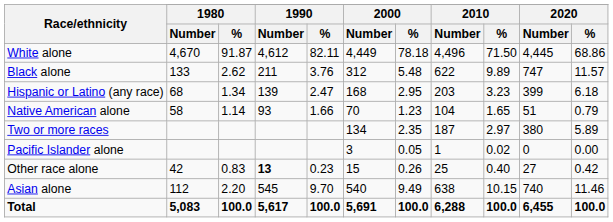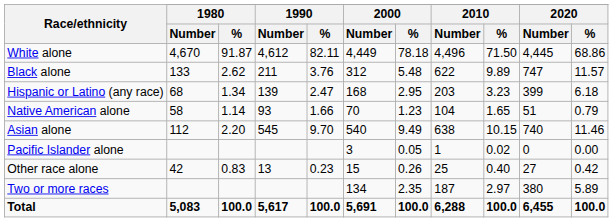 <table class="wikitable sortable mw-collapsible collapsible left" style="font-size: 90%;">
 <tr>
 <th rowspan="3">Race/ethnicity</th>
 </tr>
 <tr>
 <th colspan="2">1980</th>
 <th colspan="2">1990</th>
 <th colspan="2">2000</th>
 <th colspan="2">2010</th>
 <th colspan="2">2020</th>
 </tr>
 <tr>
 <th>Number</th>
 <th>%</th>
 <th>Number</th>
 <th>%</th>
 <th>Number</th>
 <th>%</th>
 <th>Number</th>
 <th>%</th>
 <th>Number</th>
 <th>%</th>
 </tr>
 <tr>
 <td><a href='#'>White</a> alone</td>
 <td>4,670</td>
 <td>91.87</td>
 <td>4,612</td>
 <td>82.11</td>
 <td>4,449</td>
 <td>78.18</td>
 <td>4,496</td>
 <td>71.50</td>
 <td>4,445</td>
 <td>68.86</td>
 </tr>
 <tr>
 <td><a href='#'>Black</a> alone</td>
 <td>133</td>
 <td>2.62</td>
 <td>211</td>
 <td>3.76</td>
 <td>312</td>
 <td>5.48</td>
 <td>622</td>
 <td>9.89</td>
 <td>747</td>
 <td>11.57</td>
 </tr>
 <tr>
 <td><a href='#'>Hispanic or Latino</a> (any race)</td>
 <td>68</td>
 <td>1.34</td>
 <td>139</td>
 <td>2.47</td>
 <td>168</td>
 <td>2.95</td>
 <td>203</td>
 <td>3.23</td>
 <td>399</td>
 <td>6.18</td>
 </tr>
 <tr>
 <td><a href='#'>Native American</a> alone</td>
 <td>58</td>
 <td>1.14</td>
 <td>93</td>
 <td>1.66</td>
 <td>70</td>
 <td>1.23</td>
 <td>104</td>
 <td>1.65</td>
 <td>51</td>
 <td>0.79</td>
 </tr>
 <tr>
-<td><a href='#'>Two or more races</a></td>
-<td></td>
-<td></td>
-<td></td>
-<td></td>
-<td>134</td>
-<td>2.35</td>
-<td>187</td>
-<td>2.97</td>
-<td>380</td>
-<td>5.89</td>
+<td><a href='#'>Asian</a> alone</td>
+<td>112</td>
+<td>2.20</td>
+<td>545</td>
+<td>9.70</td>
+<td>540</td>
+<td>9.49</td>
+<td>638</td>
+<td>10.15</td>
+<td>740</td>
+<td>11.46</td>
 </tr>
 <tr>
 <td><a href='#'>Pacific Islander</a> alone</td>
 <td></td>
 <td></td>
 <td></td>
 <td></td>
 <td>3</td>
 <td>0.05</td>
 <td>1</td>
 <td>0.02</td>
 <td>0</td>
 <td>0.00</td>
 </tr>
 <tr>
 <td>Other race alone</td>
 <td>42</td>
 <td>0.83</td>
-<td><strong>13</strong></td>
+<td>13</td>
 <td>0.23</td>
 <td>15</td>
 <td>0.26</td>
 <td>25</td>
 <td>0.40</td>
 <td>27</td>
 <td>0.42</td>
 </tr>
 <tr>
-<td><a href='#'>Asian</a> alone</td>
-<td>112</td>
-<td>2.20</td>
-<td>545</td>
-<td>9.70</td>
-<td>540</td>
-<td>9.49</td>
-<td>638</td>
-<td>10.15</td>
-<td>740</td>
-<td>11.46</td>
+<td><a href='#'>Two or more races</a></td>
+<td></td>
+<td></td>
+<td></td>
+<td></td>
+<td>134</td>
+<td>2.35</td>
+<td>187</td>
+<td>2.97</td>
+<td>380</td>
+<td>5.89</td>
 </tr>
 <tr>
 <td><strong>Total</strong></td>
 <td><strong>5,083</strong></td>
 <td><strong>100.0</strong></td>
 <td><strong>5,617</strong></td>
 <td><strong>100.0</strong></td>
 <td><strong>5,691</strong></td>
 <td><strong>100.0</strong></td>
 <td><strong>6,288</strong></td>
 <td><strong>100.0</strong></td>
 <td><strong>6,455</strong></td>
 <td><strong>100.0</strong></td>
 </tr>
 </table>
